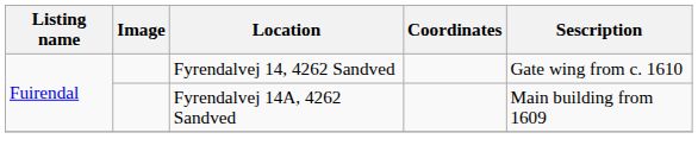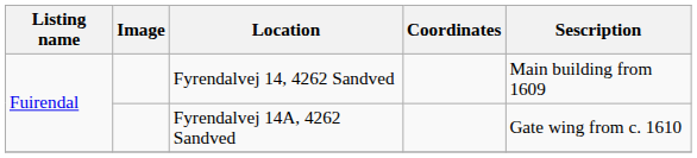 <table class="wikitable sortable">
 <tr>
 <th>Listing name</th>
 <th>Image</th>
 <th>Location</th>
 <th>Coordinates</th>
 <th>Sescription</th>
 </tr>
 <tr>
 <td rowspan="2"><a href='#'>Fuirendal</a></td>
 <td></td>
 <td>Fyrendalvej 14, 4262 Sandved</td>
 <td></td>
-<td>Gate wing from c. 1610</td>
+<td>Main building from 1609</td>
 </tr>
 <tr>
 <td></td>
 <td>Fyrendalvej 14A, 4262 Sandved</td>
 <td></td>
-<td>Main building from 1609</td>
+<td>Gate wing from c. 1610</td>
 </tr>
 <tr>
 </tr>
 </table>
